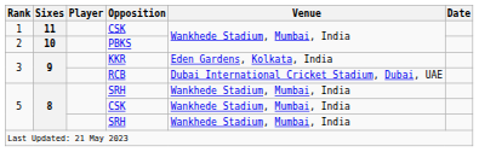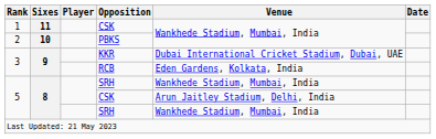 <table class="wikitable">
 <tr>
 <th>Rank</th>
 <th>Sixes</th>
 <th>Player</th>
 <th>Opposition</th>
 <th>Venue</th>
 <th>Date</th>
 </tr>
 <tr>
 <td align=center>1</td>
 <th scope=row style=text-align:center;>11</th>
 <td></td>
 <td><a href='#'>CSK</a></td>
 <td rowspan=2><a href='#'>Wankhede Stadium</a>, <a href='#'>Mumbai</a>, India</td>
 <td></td>
 </tr>
 <tr>
 <td align=center>2</td>
 <th scope=row style=text-align:center;>10</th>
 <td></td>
 <td><a href='#'>PBKS</a></td>
 <td></td>
 </tr>
 <tr>
 <td align=center rowspan=2>3</td>
 <th scope=row style=text-align:center; rowspan=2>9</th>
 <td></td>
 <td><a href='#'>KKR</a></td>
-<td><a href='#'>Eden Gardens</a>, <a href='#'>Kolkata</a>, India</td>
+<td><a href='#'>Dubai International Cricket Stadium</a>, <a href='#'>Dubai</a>, UAE</td>
 <td></td>
 </tr>
 <tr>
 <td></td>
 <td><a href='#'>RCB</a></td>
-<td><a href='#'>Dubai International Cricket Stadium</a>, <a href='#'>Dubai</a>, UAE</td>
+<td><a href='#'>Eden Gardens</a>, <a href='#'>Kolkata</a>, India</td>
 <td></td>
 </tr>
 <tr>
 <td align=center rowspan=3>5</td>
 <th scope=row style=text-align:center; rowspan=3>8</th>
 <td rowspan=2></td>
 <td><a href='#'>SRH</a></td>
 <td><a href='#'>Wankhede Stadium</a>, <a href='#'>Mumbai</a>, India</td>
 <td></td>
 </tr>
 <tr>
 <td><a href='#'>CSK</a></td>
-<td><a href='#'>Wankhede Stadium</a>, <a href='#'>Mumbai</a>, India</td>
+<td><a href='#'>Arun Jaitley Stadium</a>, <a href='#'>Delhi</a>, India</td>
 <td></td>
 </tr>
 <tr>
 <td></td>
 <td><a href='#'>SRH</a></td>
 <td><a href='#'>Wankhede Stadium</a>, <a href='#'>Mumbai</a>, India</td>
 <td></td>
 </tr>
 <tr class=sortbottom>
 <td colspan=6><small>Last Updated: 21 May 2023</small></td>
 </tr>
 </table>
